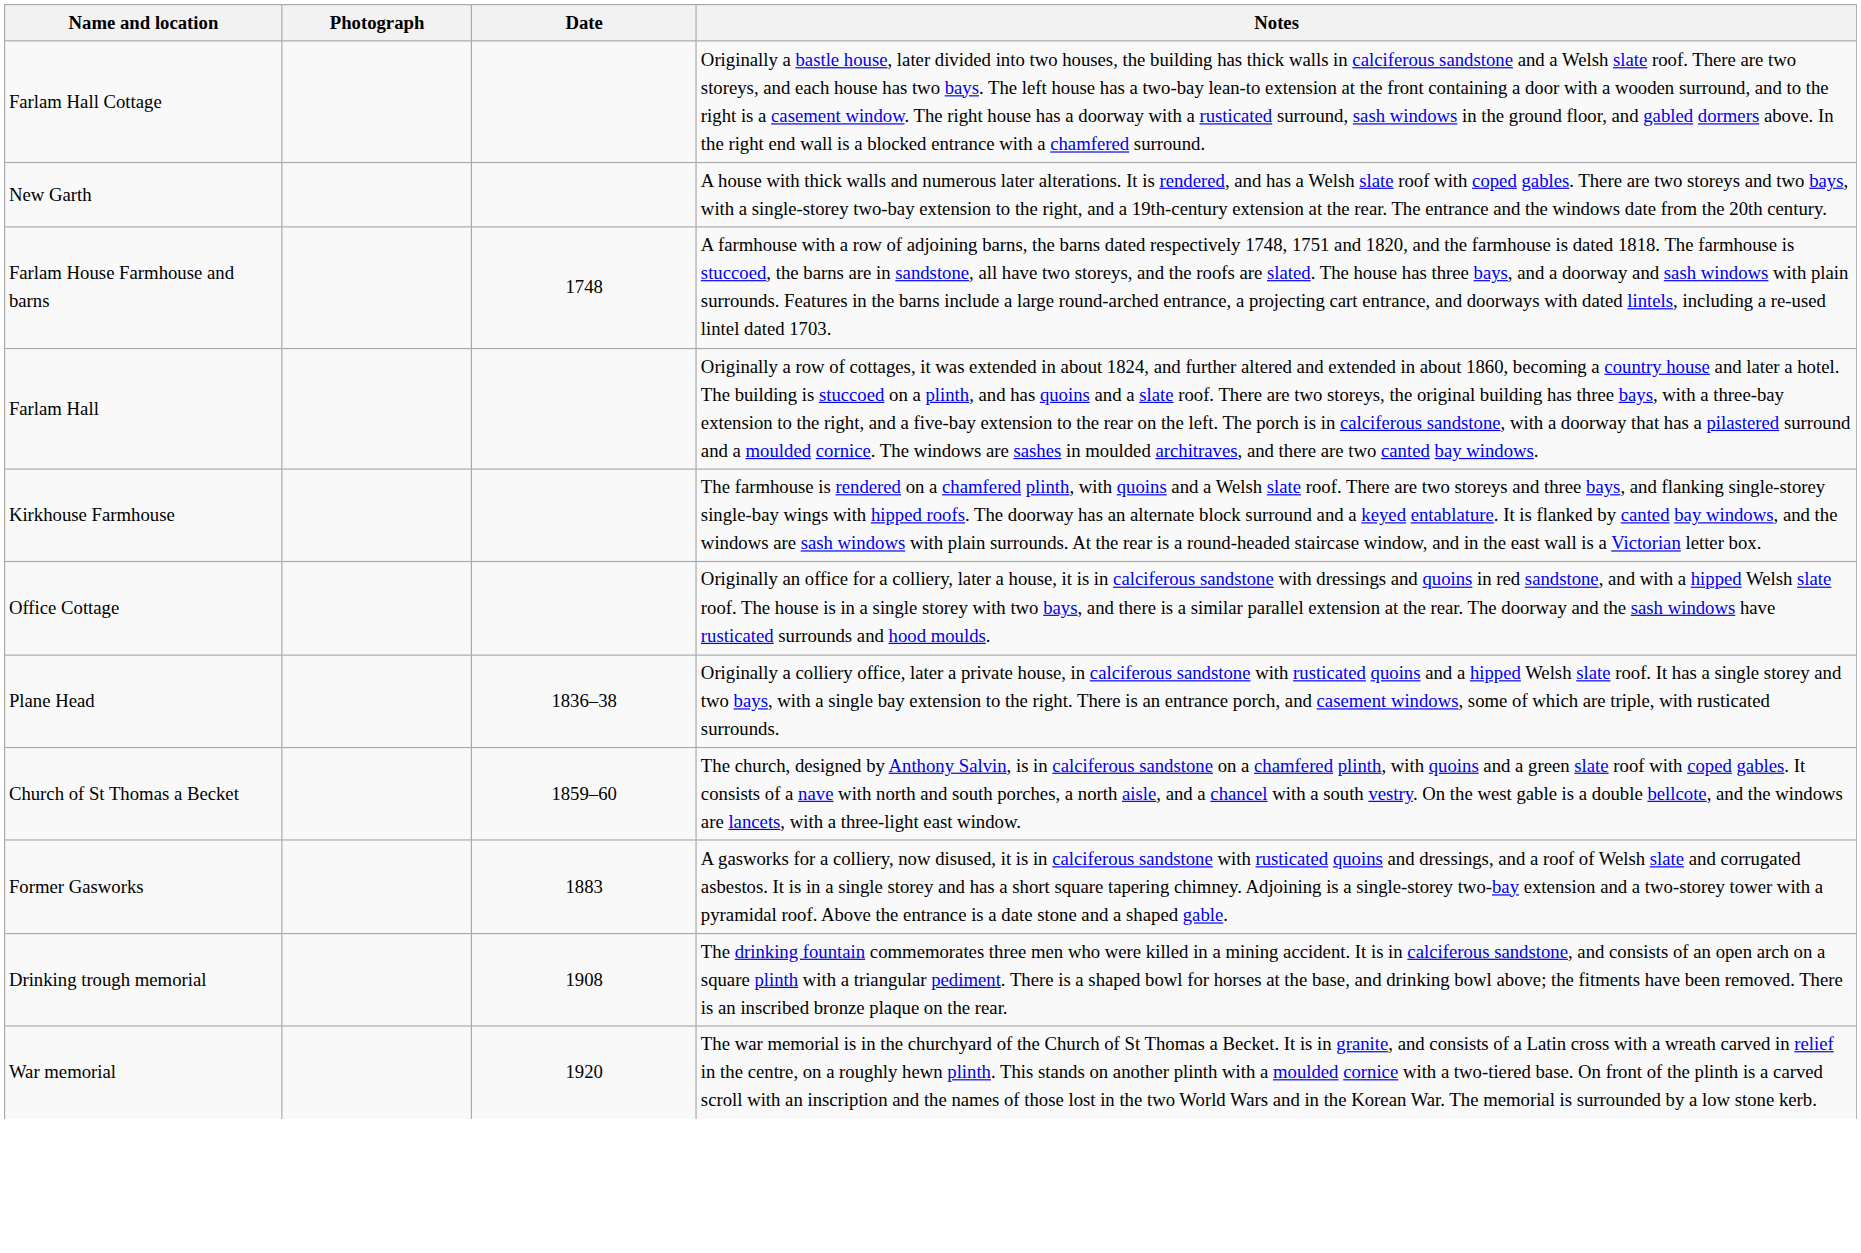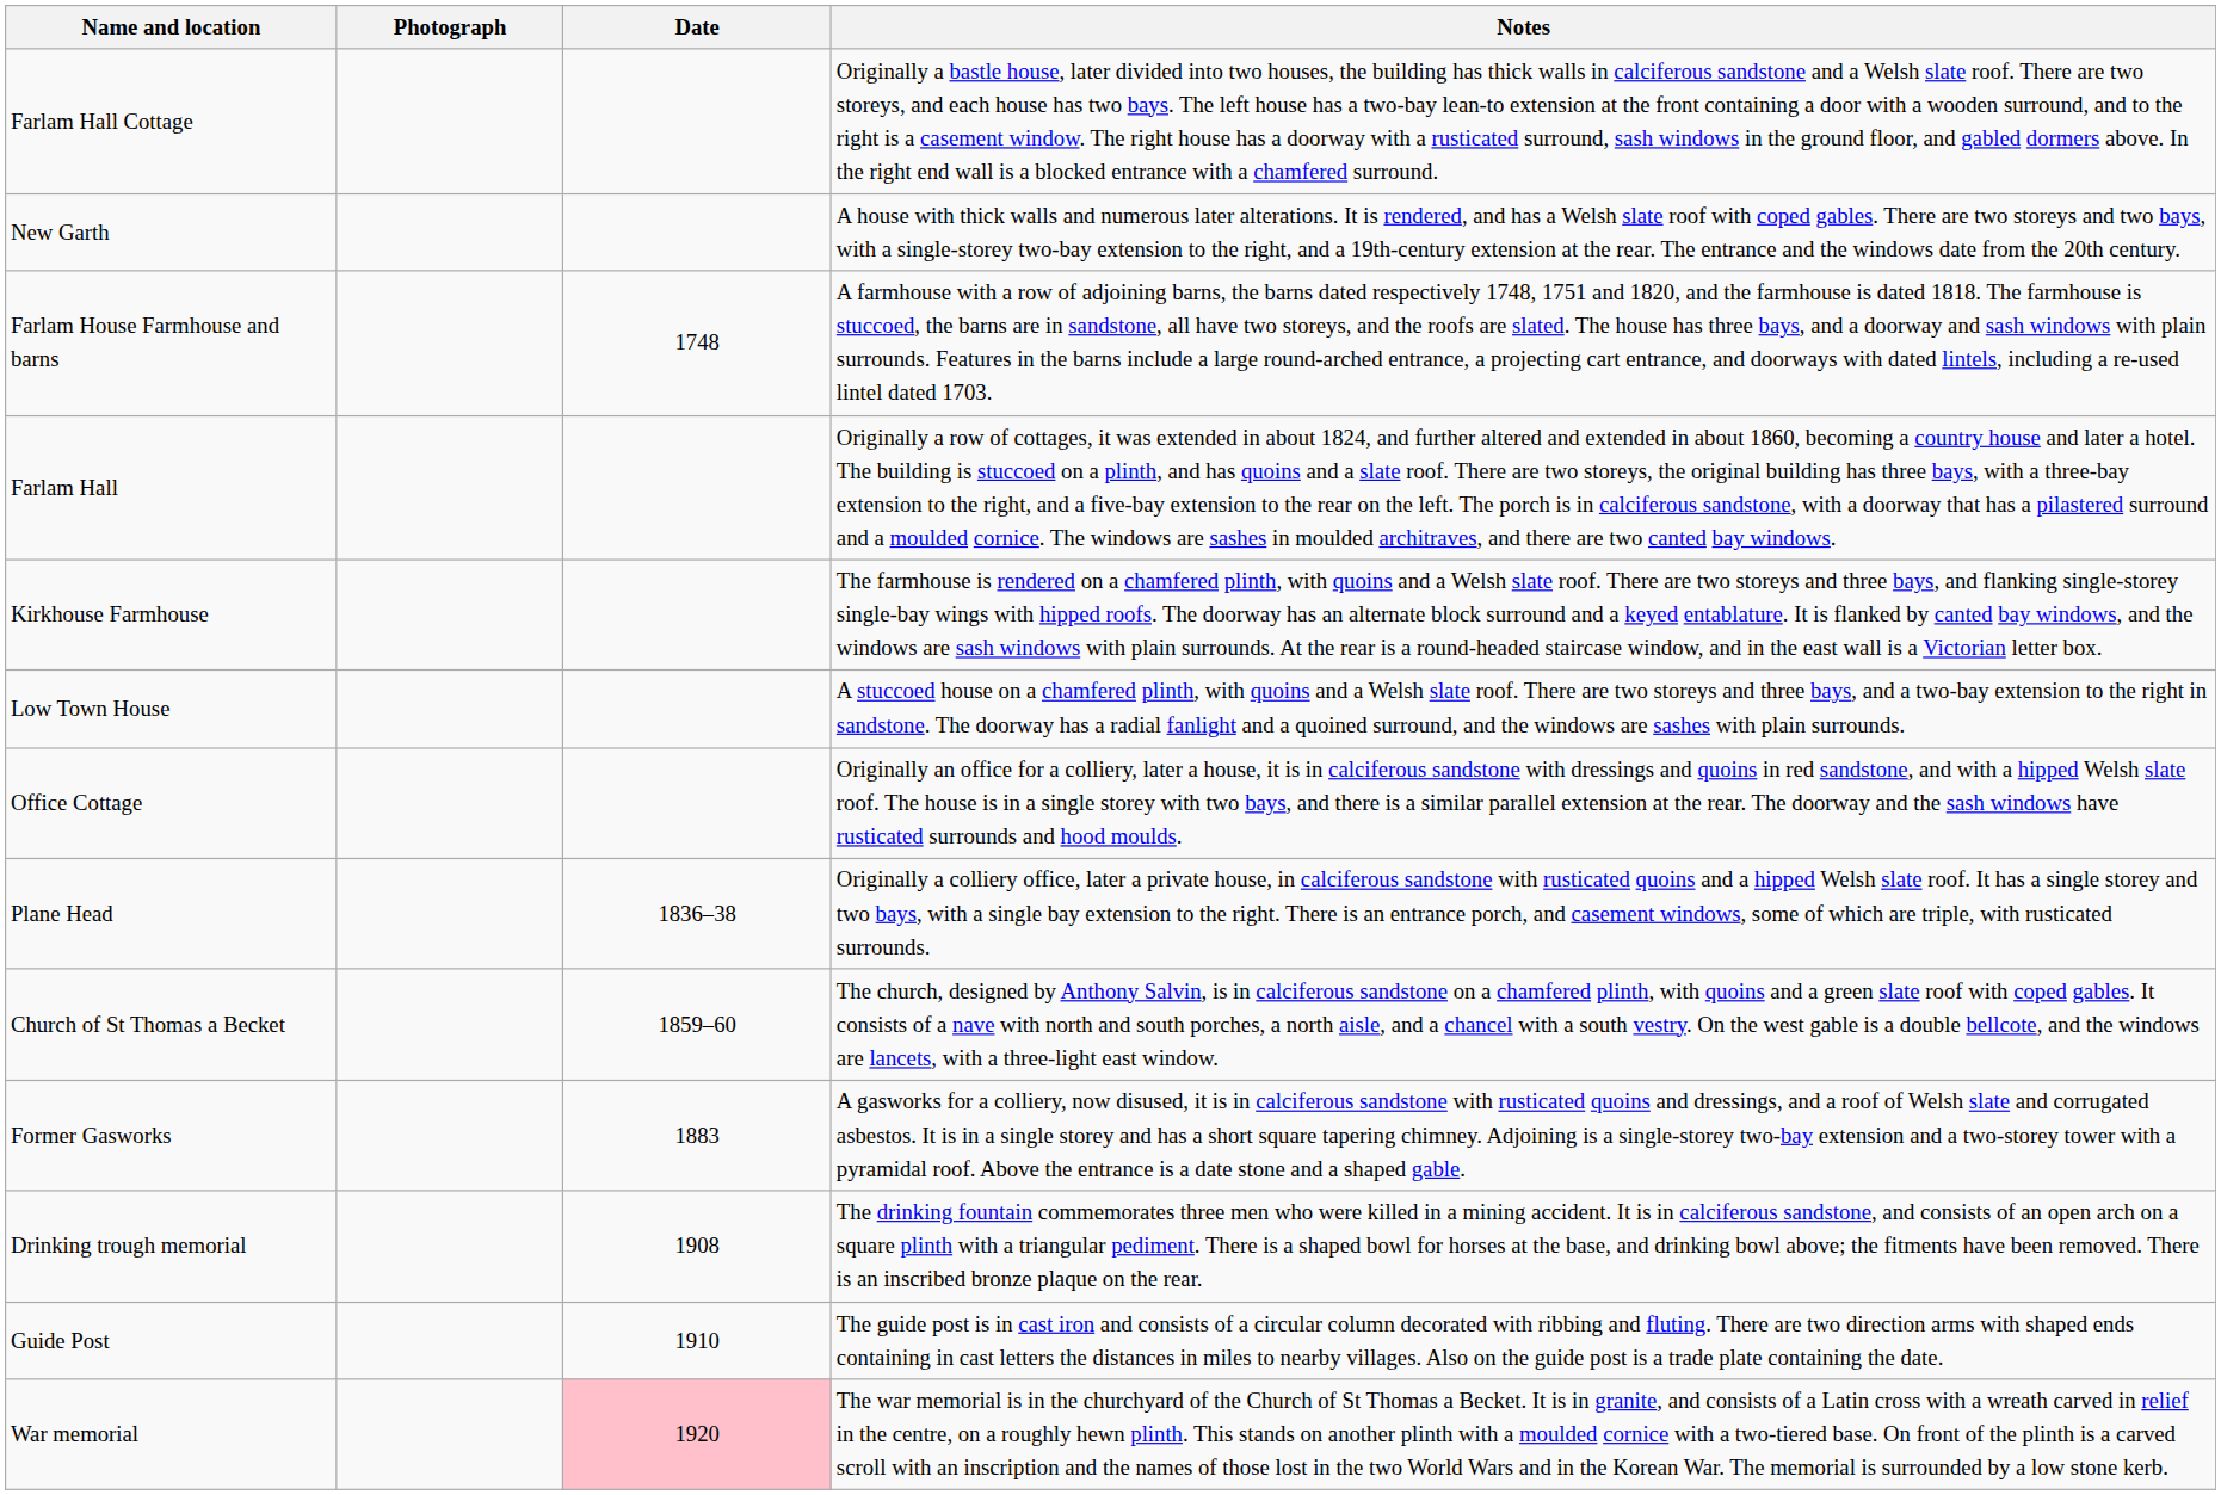 <table class="wikitable sortable plainrowheaders" style="width:100%;border:0px;text-align:left;line-height:150%;">
 <tr>
 <th scope="col"  style="width:150px">Name and location</th>
 <th scope="col"  style="width:100px" class="unsortable">Photograph</th>
 <th scope="col"  style="width:120px">Date</th>
 <th scope="col"  style="width:650px" class="unsortable">Notes</th>
 </tr>
 <tr>
 <td>Farlam Hall Cottage<br><small></small></td>
 <td></td>
 <td align="center"></td>
 <td>Originally a <a href='#'>bastle house</a>, later divided into two houses, the building has thick walls in <a href='#'>calciferous sandstone</a> and a Welsh <a href='#'>slate</a> roof.  There are two storeys, and each house has two <a href='#'>bays</a>.  The left house has a two-bay lean-to extension at the front containing a door with a wooden surround, and to the right is a <a href='#'>casement window</a>.  The right house has a doorway with a <a href='#'>rusticated</a> surround, <a href='#'>sash windows</a> in the ground floor, and <a href='#'>gabled</a> <a href='#'>dormers</a> above.  In the right end wall is a blocked entrance with a <a href='#'>chamfered</a> surround.</td>
 </tr>
 <tr>
 <td>New Garth<br><small></small></td>
 <td></td>
 <td align="center"></td>
 <td>A house with thick walls and numerous later alterations.  It is <a href='#'>rendered</a>, and has a Welsh <a href='#'>slate</a> roof with <a href='#'>coped</a> <a href='#'>gables</a>.  There are two storeys and two <a href='#'>bays</a>, with a single-storey two-bay extension to the right, and a 19th-century extension at the rear.  The entrance and the windows date from the 20th century.</td>
 </tr>
 <tr>
 <td>Farlam House Farmhouse and barns<br><small></small></td>
 <td></td>
 <td align="center">1748</td>
 <td>A farmhouse with a row of adjoining barns, the barns dated respectively 1748, 1751 and 1820, and the farmhouse is dated 1818.  The farmhouse is <a href='#'>stuccoed</a>, the barns are in <a href='#'>sandstone</a>, all have two storeys, and the roofs are <a href='#'>slated</a>.  The house has three <a href='#'>bays</a>, and a doorway and <a href='#'>sash windows</a> with plain surrounds.  Features in the barns include a large round-arched entrance, a projecting cart entrance, and doorways with dated <a href='#'>lintels</a>, including a re-used lintel dated 1703.</td>
 </tr>
 <tr>
 <td>Farlam Hall<br><small></small></td>
 <td></td>
 <td align="center"></td>
 <td>Originally a row of cottages, it was extended in about 1824, and further altered and extended in about 1860, becoming a <a href='#'>country house</a> and later a hotel.  The building is <a href='#'>stuccoed</a> on a <a href='#'>plinth</a>, and has <a href='#'>quoins</a> and a <a href='#'>slate</a> roof.  There are two storeys, the original building has three <a href='#'>bays</a>, with a three-bay extension to the right, and a five-bay extension to the rear on the left.  The porch is in <a href='#'>calciferous sandstone</a>, with a doorway that has a <a href='#'>pilastered</a> surround and a <a href='#'>moulded</a> <a href='#'>cornice</a>.  The windows are <a href='#'>sashes</a> in moulded <a href='#'>architraves</a>, and there are two <a href='#'>canted</a> <a href='#'>bay windows</a>.</td>
 </tr>
 <tr>
 <td>Kirkhouse Farmhouse<br><small></small></td>
 <td></td>
 <td align="center"></td>
 <td>The farmhouse is <a href='#'>rendered</a> on a <a href='#'>chamfered</a> <a href='#'>plinth</a>, with <a href='#'>quoins</a> and a Welsh <a href='#'>slate</a> roof.  There are two storeys and three <a href='#'>bays</a>, and flanking single-storey single-bay wings with <a href='#'>hipped roofs</a>.  The doorway has an alternate block surround and a <a href='#'>keyed</a> <a href='#'>entablature</a>.  It is flanked by <a href='#'>canted</a> <a href='#'>bay windows</a>, and the windows are <a href='#'>sash windows</a> with plain surrounds.  At the rear is a round-headed staircase window, and in the east wall is a <a href='#'>Victorian</a> letter box.</td>
 </tr>
 <tr>
+<td>Low Town House<br><small></small></td>
+<td></td>
+<td align="center"></td>
+<td>A <a href='#'>stuccoed</a> house on a <a href='#'>chamfered</a> <a href='#'>plinth</a>, with <a href='#'>quoins</a> and a Welsh <a href='#'>slate</a> roof.  There are two storeys and three <a href='#'>bays</a>, and a two-bay extension to the right in <a href='#'>sandstone</a>.  The doorway has a radial <a href='#'>fanlight</a> and a quoined surround, and the windows are <a href='#'>sashes</a> with plain surrounds.</td>
+</tr>
+<tr>
 <td>Office Cottage<br><small></small></td>
 <td></td>
 <td align="center"></td>
 <td>Originally an office for a colliery, later a house, it is in <a href='#'>calciferous sandstone</a> with dressings and <a href='#'>quoins</a> in red <a href='#'>sandstone</a>, and with a <a href='#'>hipped</a> Welsh <a href='#'>slate</a> roof.  The house is in a single storey with two <a href='#'>bays</a>, and there is a similar parallel extension at the rear.  The doorway and the <a href='#'>sash windows</a> have <a href='#'>rusticated</a> surrounds and <a href='#'>hood moulds</a>.</td>
 </tr>
 <tr>
 <td>Plane Head<br><small></small></td>
 <td></td>
 <td align="center">1836–38</td>
 <td>Originally a colliery office, later a private house, in <a href='#'>calciferous sandstone</a> with <a href='#'>rusticated</a> <a href='#'>quoins</a> and a <a href='#'>hipped</a> Welsh <a href='#'>slate</a> roof.  It has a single storey and two <a href='#'>bays</a>, with a single bay extension to the right.  There is an entrance porch, and <a href='#'>casement windows</a>, some of which are triple, with rusticated surrounds.</td>
 </tr>
 <tr>
 <td>Church of St Thomas a Becket<br><small></small></td>
 <td></td>
 <td align="center">1859–60</td>
 <td>The church, designed by <a href='#'>Anthony Salvin</a>, is in <a href='#'>calciferous sandstone</a> on a <a href='#'>chamfered</a> <a href='#'>plinth</a>, with <a href='#'>quoins</a> and a green <a href='#'>slate</a> roof with <a href='#'>coped</a> <a href='#'>gables</a>.  It consists of a <a href='#'>nave</a> with north and south porches, a north <a href='#'>aisle</a>, and a <a href='#'>chancel</a> with a south <a href='#'>vestry</a>.  On the west gable is a double <a href='#'>bellcote</a>, and the windows are <a href='#'>lancets</a>, with a three-light east window.</td>
 </tr>
 <tr>
 <td>Former Gasworks<br><small></small></td>
 <td></td>
 <td align="center">1883</td>
 <td>A gasworks for a colliery, now disused, it is in <a href='#'>calciferous sandstone</a> with <a href='#'>rusticated</a> <a href='#'>quoins</a> and dressings, and a roof of Welsh <a href='#'>slate</a> and corrugated asbestos.  It is in a single storey and has a short square tapering chimney.  Adjoining is a single-storey two-<a href='#'>bay</a> extension and a two-storey tower with a pyramidal roof.  Above the entrance is a date stone and a shaped <a href='#'>gable</a>.</td>
 </tr>
 <tr>
 <td>Drinking trough memorial<br><small></small></td>
 <td></td>
 <td align="center">1908</td>
 <td>The <a href='#'>drinking fountain</a> commemorates three men who were killed in a mining accident.  It is in <a href='#'>calciferous sandstone</a>, and consists of an open arch on a square <a href='#'>plinth</a> with a triangular <a href='#'>pediment</a>.  There is a shaped bowl for horses at the base, and drinking bowl above; the fitments have been removed.  There is an inscribed bronze plaque on the rear.</td>
 </tr>
 <tr>
+<td>Guide Post<br><small></small></td>
+<td></td>
+<td align="center">1910</td>
+<td>The guide post is in <a href='#'>cast iron</a> and consists of a circular column decorated with ribbing and <a href='#'>fluting</a>.  There are two direction arms with shaped ends containing in cast letters the distances in miles to nearby villages.  Also on the guide post is a trade plate containing the date.</td>
+</tr>
+<tr>
 <td>War memorial<br><small></small></td>
 <td></td>
-<td align="center">1920</td>
+<td align="center" style="background: pink;">1920</td>
 <td>The war memorial is in the churchyard of the Church of St Thomas a Becket.  It is in <a href='#'>granite</a>, and consists of a Latin cross with a wreath carved in <a href='#'>relief</a> in the centre, on a roughly hewn <a href='#'>plinth</a>.  This stands on another plinth with a <a href='#'>moulded</a> <a href='#'>cornice</a> with a two-tiered base.  On front of the plinth is a carved scroll with an inscription and the names of those lost in the two World Wars and in the Korean War.  The memorial is surrounded by a low stone kerb.</td>
 </tr>
 <tr>
 </tr>
 </table>
